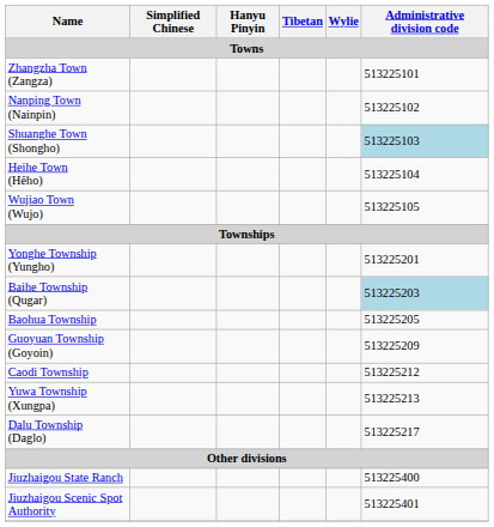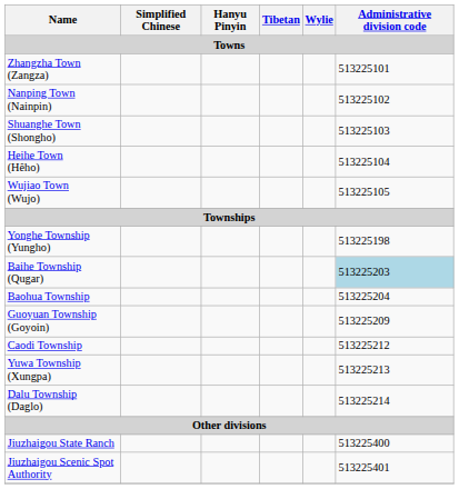 <table class="wikitable" align="center" style="width:50%; border="1">
 <tr>
 <th>Name</th>
 <th>Simplified Chinese</th>
 <th>Hanyu Pinyin</th>
 <th><a href='#'>Tibetan</a></th>
 <th><a href='#'>Wylie</a></th>
 <th><a href='#'>Administrative division code</a></th>
 </tr>
 <tr>
 <td colspan="7"  style="text-align:center; background:#d3d3d3;"><strong>Towns</strong></td>
 </tr>
 <tr --------->
 <td><a href='#'>Zhangzha Town</a><br>(Zangza)</td>
 <td></td>
 <td></td>
 <td></td>
 <td></td>
 <td>513225101</td>
 </tr>
 <tr>
 <td><a href='#'>Nanping Town</a><br>(Nainpin)</td>
 <td></td>
 <td></td>
 <td></td>
 <td></td>
 <td>513225102</td>
 </tr>
 <tr>
 <td><a href='#'>Shuanghe Town</a><br>(Shongho)</td>
 <td></td>
 <td></td>
 <td></td>
 <td></td>
-<td style="background: lightblue;">513225103</td>
+<td>513225103</td>
 </tr>
 <tr>
 <td><a href='#'>Heihe Town</a><br>(Hêho)</td>
 <td></td>
 <td></td>
 <td></td>
 <td></td>
 <td>513225104</td>
 </tr>
 <tr>
 <td><a href='#'>Wujiao Town</a><br>(Wujo)</td>
 <td></td>
 <td></td>
 <td></td>
 <td></td>
 <td>513225105</td>
 </tr>
 <tr --------->
 <td colspan="7"  style="text-align:center; background:#d3d3d3;"><strong>Townships</strong></td>
 </tr>
 <tr --------->
 <td><a href='#'>Yonghe Township</a><br>(Yungho)</td>
 <td></td>
 <td></td>
 <td></td>
 <td></td>
-<td>513225201</td>
+<td>513225198</td>
 </tr>
 <tr>
 <td><a href='#'>Baihe Township</a><br>(Qugar)</td>
 <td></td>
 <td></td>
 <td></td>
 <td></td>
 <td style="background: lightblue;">513225203</td>
 </tr>
 <tr>
 <td><a href='#'>Baohua Township</a></td>
 <td></td>
 <td></td>
 <td></td>
 <td></td>
-<td>513225205</td>
+<td>513225204</td>
 </tr>
 <tr>
 <td><a href='#'>Guoyuan Township</a><br>(Goyoin)</td>
 <td></td>
 <td></td>
 <td></td>
 <td></td>
 <td>513225209</td>
 </tr>
 <tr>
 <td><a href='#'>Caodi Township</a></td>
 <td></td>
 <td></td>
 <td></td>
 <td></td>
 <td>513225212</td>
 </tr>
 <tr>
 <td><a href='#'>Yuwa Township</a><br>(Xungpa)</td>
 <td></td>
 <td></td>
 <td></td>
 <td></td>
 <td>513225213</td>
 </tr>
 <tr>
 <td><a href='#'>Dalu Township</a><br>(Daglo)</td>
 <td></td>
 <td></td>
 <td></td>
 <td></td>
-<td>513225217</td>
+<td>513225214</td>
 </tr>
 <tr --------->
 <td colspan="7"  style="text-align:center; background:#d3d3d3;"><strong>Other divisions</strong></td>
 </tr>
 <tr --------->
 <td><a href='#'>Jiuzhaigou State Ranch</a></td>
 <td></td>
 <td></td>
 <td></td>
 <td></td>
 <td>513225400</td>
 </tr>
 <tr>
 <td><a href='#'>Jiuzhaigou Scenic Spot Authority</a></td>
 <td></td>
 <td></td>
 <td></td>
 <td></td>
 <td>513225401</td>
 </tr>
 <tr>
 </tr>
 </table>
